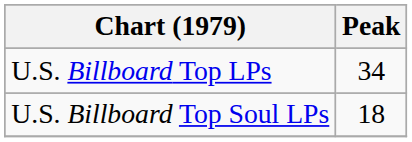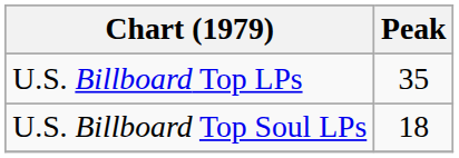 <table class="wikitable">
 <tr>
 <th>Chart (1979)</th>
 <th>Peak<br></th>
 </tr>
 <tr>
 <td>U.S. <a href='#'><em>Billboard</em> Top LPs</a></td>
-<td align="center">34</td>
+<td align="center">35</td>
 </tr>
 <tr>
 <td>U.S. <em>Billboard</em> <a href='#'>Top Soul LPs</a></td>
 <td align="center">18</td>
 </tr>
 <tr>
 </tr>
 </table>
